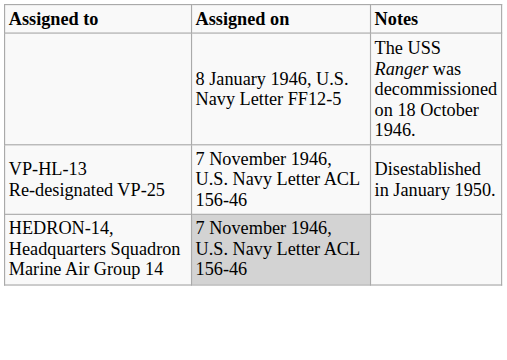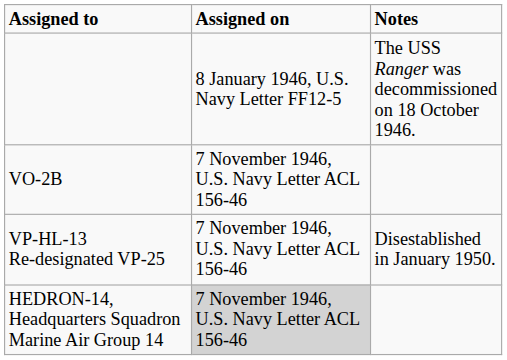 <table class="wikitable" style="width: 70%;">
 <tr>
 <td style="width: 200px;"><strong>Assigned to</strong></td>
 <td style="width: 200px;"><strong>Assigned on</strong></td>
 <td><strong>Notes</strong></td>
 </tr>
 <tr>
 <td></td>
 <td>8 January 1946, U.S. Navy Letter FF12-5</td>
 <td>The USS <em>Ranger</em> was decommissioned on 18 October 1946.</td>
 </tr>
 <tr>
+<td>VO-2B</td>
+<td>7 November 1946, U.S. Navy Letter ACL 156-46</td>
+<td></td>
+</tr>
+<tr>
 <td>VP-HL-13<br>Re-designated VP-25</td>
 <td>7 November 1946, U.S. Navy Letter ACL 156-46</td>
 <td>Disestablished in January 1950.</td>
 </tr>
 <tr>
 <td>HEDRON-14, Headquarters Squadron Marine Air Group 14</td>
 <td style="background: lightgrey;">7 November 1946, U.S. Navy Letter ACL 156-46</td>
 <td></td>
 </tr>
 </table>
